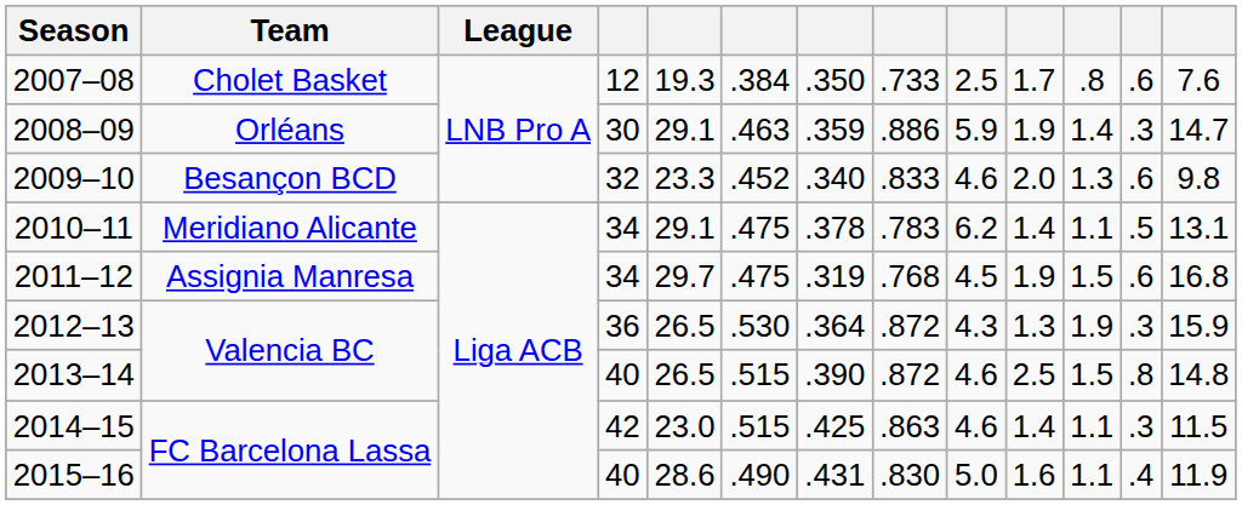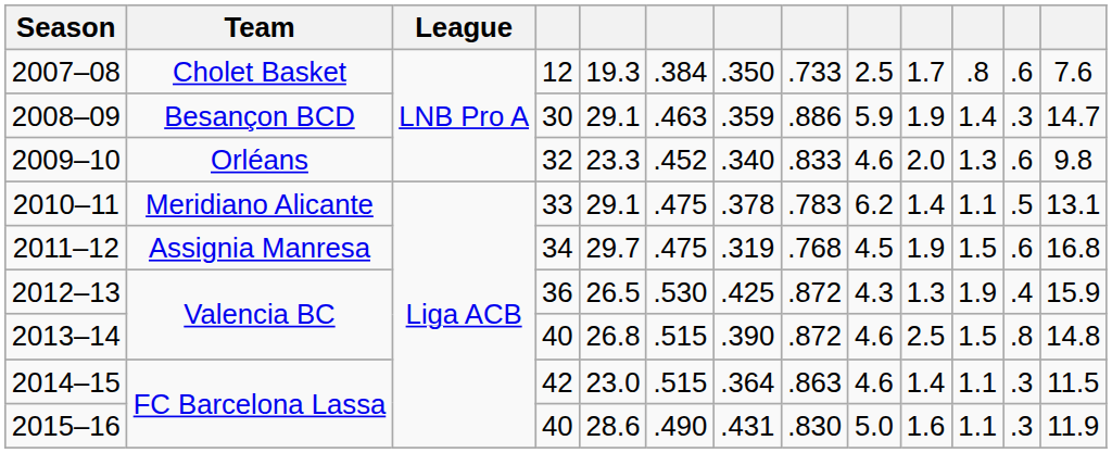 <table class="wikitable sortable" style="font-size:95%; text-align:center;">
 <tr>
 <th>Season</th>
 <th>Team</th>
 <th>League</th>
 <th></th>
 <th></th>
 <th></th>
 <th></th>
 <th></th>
 <th></th>
 <th></th>
 <th></th>
 <th></th>
 <th></th>
 </tr>
 <tr>
 <td>2007–08</td>
 <td><a href='#'>Cholet Basket</a></td>
 <td rowspan="3"><a href='#'>LNB Pro A</a></td>
 <td>12</td>
 <td>19.3</td>
 <td>.384</td>
 <td>.350</td>
 <td>.733</td>
 <td>2.5</td>
 <td>1.7</td>
 <td>.8</td>
 <td>.6</td>
 <td>7.6</td>
 </tr>
 <tr>
 <td>2008–09</td>
-<td><a href='#'>Orléans</a></td>
+<td><a href='#'>Besançon BCD</a></td>
 <td>30</td>
 <td>29.1</td>
 <td>.463</td>
 <td>.359</td>
 <td>.886</td>
 <td>5.9</td>
 <td>1.9</td>
 <td>1.4</td>
 <td>.3</td>
 <td>14.7</td>
 </tr>
 <tr>
 <td>2009–10</td>
-<td><a href='#'>Besançon BCD</a></td>
+<td><a href='#'>Orléans</a></td>
 <td>32</td>
 <td>23.3</td>
 <td>.452</td>
 <td>.340</td>
 <td>.833</td>
 <td>4.6</td>
 <td>2.0</td>
 <td>1.3</td>
 <td>.6</td>
 <td>9.8</td>
 </tr>
 <tr>
 <td>2010–11</td>
 <td><a href='#'>Meridiano Alicante</a></td>
 <td rowspan="6"><a href='#'>Liga ACB</a></td>
-<td>34</td>
+<td>33</td>
 <td>29.1</td>
 <td>.475</td>
 <td>.378</td>
 <td>.783</td>
 <td>6.2</td>
 <td>1.4</td>
 <td>1.1</td>
 <td>.5</td>
 <td>13.1</td>
 </tr>
 <tr>
 <td>2011–12</td>
 <td><a href='#'>Assignia Manresa</a></td>
 <td>34</td>
 <td>29.7</td>
 <td>.475</td>
 <td>.319</td>
 <td>.768</td>
 <td>4.5</td>
 <td>1.9</td>
 <td>1.5</td>
 <td>.6</td>
 <td>16.8</td>
 </tr>
 <tr>
 <td>2012–13</td>
 <td rowspan="2"><a href='#'>Valencia BC</a></td>
 <td>36</td>
 <td>26.5</td>
 <td>.530</td>
-<td>.364</td>
+<td>.425</td>
 <td>.872</td>
 <td>4.3</td>
 <td>1.3</td>
 <td>1.9</td>
-<td>.3</td>
+<td>.4</td>
 <td>15.9</td>
 </tr>
 <tr>
 <td>2013–14</td>
 <td>40</td>
-<td>26.5</td>
+<td>26.8</td>
 <td>.515</td>
 <td>.390</td>
 <td>.872</td>
 <td>4.6</td>
 <td>2.5</td>
 <td>1.5</td>
 <td>.8</td>
 <td>14.8</td>
 </tr>
 <tr>
 <td>2014–15</td>
 <td rowspan="2"><a href='#'>FC Barcelona Lassa</a></td>
 <td>42</td>
 <td>23.0</td>
 <td>.515</td>
-<td>.425</td>
+<td>.364</td>
 <td>.863</td>
 <td>4.6</td>
 <td>1.4</td>
 <td>1.1</td>
 <td>.3</td>
 <td>11.5</td>
 </tr>
 <tr>
 <td>2015–16</td>
 <td>40</td>
 <td>28.6</td>
 <td>.490</td>
 <td>.431</td>
 <td>.830</td>
 <td>5.0</td>
 <td>1.6</td>
 <td>1.1</td>
-<td>.4</td>
+<td>.3</td>
 <td>11.9</td>
 </tr>
 </table>
